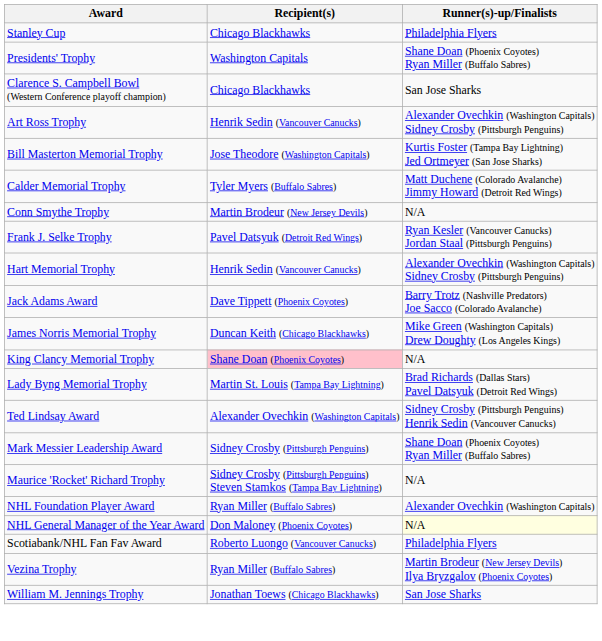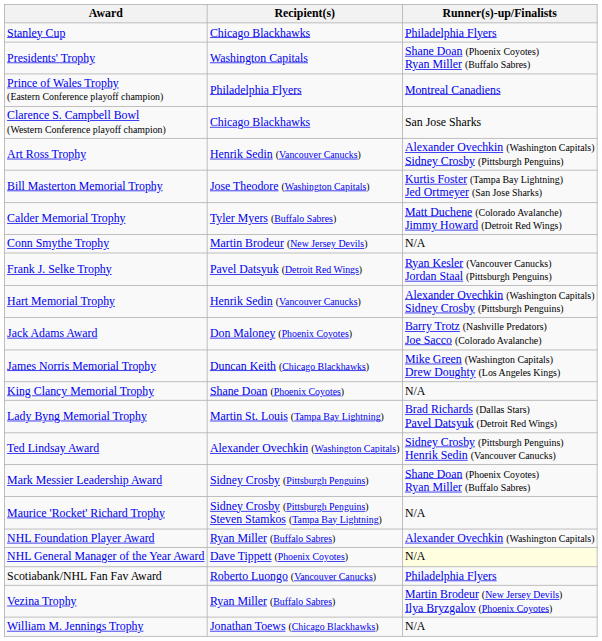 <table class="wikitable">
 <tr>
 <th>Award</th>
 <th>Recipient(s)</th>
 <th>Runner(s)-up/Finalists</th>
 </tr>
 <tr>
 <td><a href='#'>Stanley Cup</a></td>
 <td><a href='#'>Chicago Blackhawks</a></td>
 <td><a href='#'>Philadelphia Flyers</a></td>
 </tr>
 <tr>
 <td><a href='#'>Presidents' Trophy</a></td>
 <td><a href='#'>Washington Capitals</a></td>
 <td><a href='#'>Shane Doan</a> <small>(Phoenix Coyotes)</small><br><a href='#'>Ryan Miller</a> <small>(Buffalo Sabres)</small></td>
+</tr>
+<tr>
+<td><a href='#'>Prince of Wales Trophy</a> <br><small>(Eastern Conference playoff champion)</small></td>
+<td><a href='#'>Philadelphia Flyers</a></td>
+<td><a href='#'>Montreal Canadiens</a></td>
 </tr>
 <tr>
 <td><a href='#'>Clarence S. Campbell Bowl</a> <br><small>(Western Conference playoff champion)</small></td>
 <td><a href='#'>Chicago Blackhawks</a></td>
 <td>San Jose Sharks</td>
 </tr>
 <tr>
 <td><a href='#'>Art Ross Trophy</a></td>
 <td><a href='#'>Henrik Sedin</a> <small>(<a href='#'>Vancouver Canucks</a>)</small></td>
 <td><a href='#'>Alexander Ovechkin</a> <small>(Washington Capitals)</small><br><a href='#'>Sidney Crosby</a> <small>(Pittsburgh Penguins)</small></td>
 </tr>
 <tr>
 <td><a href='#'>Bill Masterton Memorial Trophy</a></td>
 <td><a href='#'>Jose Theodore</a> <small>(<a href='#'>Washington Capitals</a>)</small></td>
 <td><a href='#'>Kurtis Foster</a> <small>(Tampa Bay Lightning)</small><br><a href='#'>Jed Ortmeyer</a> <small>(San Jose Sharks)</small></td>
 </tr>
 <tr>
 <td><a href='#'>Calder Memorial Trophy</a></td>
 <td><a href='#'>Tyler Myers</a> <small>(<a href='#'>Buffalo Sabres</a>)</small></td>
 <td><a href='#'>Matt Duchene</a> <small>(Colorado Avalanche)</small><br><a href='#'>Jimmy Howard</a> <small>(Detroit Red Wings)</small></td>
 </tr>
 <tr>
 <td><a href='#'>Conn Smythe Trophy</a></td>
 <td><a href='#'>Martin Brodeur</a> <small>(<a href='#'>New Jersey Devils</a>)</small></td>
 <td>N/A</td>
 </tr>
 <tr>
 <td><a href='#'>Frank J. Selke Trophy</a></td>
 <td><a href='#'>Pavel Datsyuk</a> <small>(<a href='#'>Detroit Red Wings</a>)</small></td>
 <td><a href='#'>Ryan Kesler</a> <small>(Vancouver Canucks)</small><br><a href='#'>Jordan Staal</a> <small> (Pittsburgh Penguins)</small></td>
 </tr>
 <tr>
 <td><a href='#'>Hart Memorial Trophy</a></td>
 <td><a href='#'>Henrik Sedin</a> <small>(<a href='#'>Vancouver Canucks</a>)</small></td>
 <td><a href='#'>Alexander Ovechkin</a> <small>(Washington Capitals)</small><br><a href='#'>Sidney Crosby</a> <small>(Pittsburgh Penguins)</small></td>
 </tr>
 <tr>
 <td><a href='#'>Jack Adams Award</a></td>
-<td><a href='#'>Dave Tippett</a> <small>(<a href='#'>Phoenix Coyotes</a>)</small></td>
+<td><a href='#'>Don Maloney</a> <small>(<a href='#'>Phoenix Coyotes</a>)</small></td>
 <td><a href='#'>Barry Trotz</a> <small>(Nashville Predators)</small><br><a href='#'>Joe Sacco</a> <small>(Colorado Avalanche)</small></td>
 </tr>
 <tr>
 <td><a href='#'>James Norris Memorial Trophy</a></td>
 <td><a href='#'>Duncan Keith</a> <small>(<a href='#'>Chicago Blackhawks</a>)</small></td>
 <td><a href='#'>Mike Green</a> <small>(Washington Capitals)</small><br><a href='#'>Drew Doughty</a> <small>(Los Angeles Kings)</small></td>
 </tr>
 <tr>
 <td><a href='#'>King Clancy Memorial Trophy</a></td>
-<td style="background: pink;"><a href='#'>Shane Doan</a> <small>(<a href='#'>Phoenix Coyotes</a>)</small></td>
+<td><a href='#'>Shane Doan</a> <small>(<a href='#'>Phoenix Coyotes</a>)</small></td>
 <td>N/A</td>
 </tr>
 <tr>
 <td><a href='#'>Lady Byng Memorial Trophy</a></td>
 <td><a href='#'>Martin St. Louis</a> <small>(<a href='#'>Tampa Bay Lightning</a>)</small></td>
 <td><a href='#'>Brad Richards</a> <small>(Dallas Stars)</small><br><a href='#'>Pavel Datsyuk</a> <small>(Detroit Red Wings)</small></td>
 </tr>
 <tr>
 <td><a href='#'>Ted Lindsay Award</a></td>
 <td><a href='#'>Alexander Ovechkin</a> <small>(<a href='#'>Washington Capitals</a>)</small></td>
 <td><a href='#'>Sidney Crosby</a> <small>(Pittsburgh Penguins)</small><br><a href='#'>Henrik Sedin</a> <small>(Vancouver Canucks)</small></td>
 </tr>
 <tr>
 <td><a href='#'>Mark Messier Leadership Award</a></td>
 <td><a href='#'>Sidney Crosby</a> <small>(<a href='#'>Pittsburgh Penguins</a>)</small></td>
 <td><a href='#'>Shane Doan</a> <small>(Phoenix Coyotes)</small><br><a href='#'>Ryan Miller</a> <small>(Buffalo Sabres)</small></td>
 </tr>
 <tr>
 <td><a href='#'>Maurice 'Rocket' Richard Trophy</a></td>
 <td><a href='#'>Sidney Crosby</a> <small>(<a href='#'>Pittsburgh Penguins</a>)</small><br><a href='#'>Steven Stamkos</a> <small>(<a href='#'>Tampa Bay Lightning</a>)</small></td>
 <td>N/A</td>
 </tr>
 <tr>
 <td><a href='#'>NHL Foundation Player Award</a></td>
 <td><a href='#'>Ryan Miller</a> <small>(<a href='#'>Buffalo Sabres</a>)</small></td>
 <td><a href='#'>Alexander Ovechkin</a> <small>(Washington Capitals)</small></td>
 </tr>
 <tr>
 <td><a href='#'>NHL General Manager of the Year Award</a></td>
-<td><a href='#'>Don Maloney</a> <small>(<a href='#'>Phoenix Coyotes</a>)</small></td>
+<td><a href='#'>Dave Tippett</a> <small>(<a href='#'>Phoenix Coyotes</a>)</small></td>
 <td style="background: lightyellow;">N/A</td>
 </tr>
 <tr>
 <td>Scotiabank/NHL Fan Fav Award</td>
 <td><a href='#'>Roberto Luongo</a> <small>(<a href='#'>Vancouver Canucks</a>)</small></td>
 <td><a href='#'>Philadelphia Flyers</a></td>
 </tr>
 <tr>
 <td><a href='#'>Vezina Trophy</a></td>
 <td><a href='#'>Ryan Miller</a> <small>(<a href='#'>Buffalo Sabres</a>)</small></td>
 <td><a href='#'>Martin Brodeur</a> <small>(<a href='#'>New Jersey Devils</a>)</small><br><a href='#'>Ilya Bryzgalov</a> <small>(<a href='#'>Phoenix Coyotes</a>)</small></td>
 </tr>
 <tr>
 <td><a href='#'>William M. Jennings Trophy</a></td>
 <td><a href='#'>Jonathan Toews</a> <small>(<a href='#'>Chicago Blackhawks</a>)</small></td>
-<td><a href='#'>San Jose Sharks</a></td>
+<td>N/A</td>
 </tr>
 </table>
